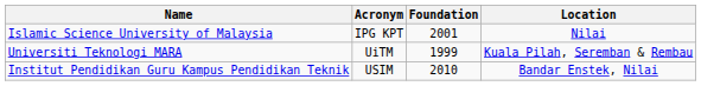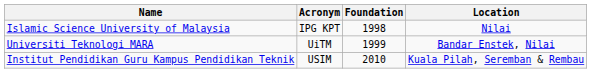 <table class="wikitable" style="text-align:right; margin-right:60px">
 <tr>
 <th>Name</th>
 <th>Acronym</th>
 <th>Foundation</th>
 <th>Location</th>
 </tr>
 <tr>
 <td align=left><a href='#'>Islamic Science University of Malaysia</a></td>
 <td align=center>IPG KPT</td>
-<td align=center>2001</td>
+<td align=center>1998</td>
 <td align=center><a href='#'>Nilai</a></td>
 </tr>
 <tr>
 <td align=left><a href='#'>Universiti Teknologi MARA</a></td>
 <td align=center>UiTM</td>
 <td align=center>1999</td>
-<td align=center><a href='#'>Kuala Pilah</a>, <a href='#'>Seremban</a> & <a href='#'>Rembau</a></td>
+<td align=center><a href='#'>Bandar Enstek</a>, <a href='#'>Nilai</a></td>
 </tr>
 <tr>
 <td align=left><a href='#'>Institut Pendidikan Guru Kampus Pendidikan Teknik</a></td>
 <td align=center>USIM</td>
 <td align=center>2010</td>
-<td align=center><a href='#'>Bandar Enstek</a>, <a href='#'>Nilai</a></td>
+<td align=center><a href='#'>Kuala Pilah</a>, <a href='#'>Seremban</a> & <a href='#'>Rembau</a></td>
 </tr>
 </table>
